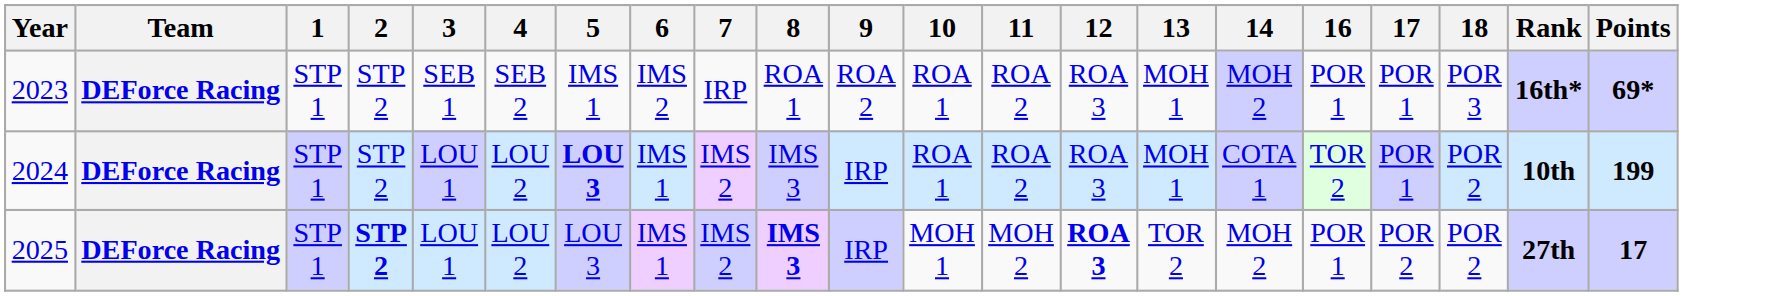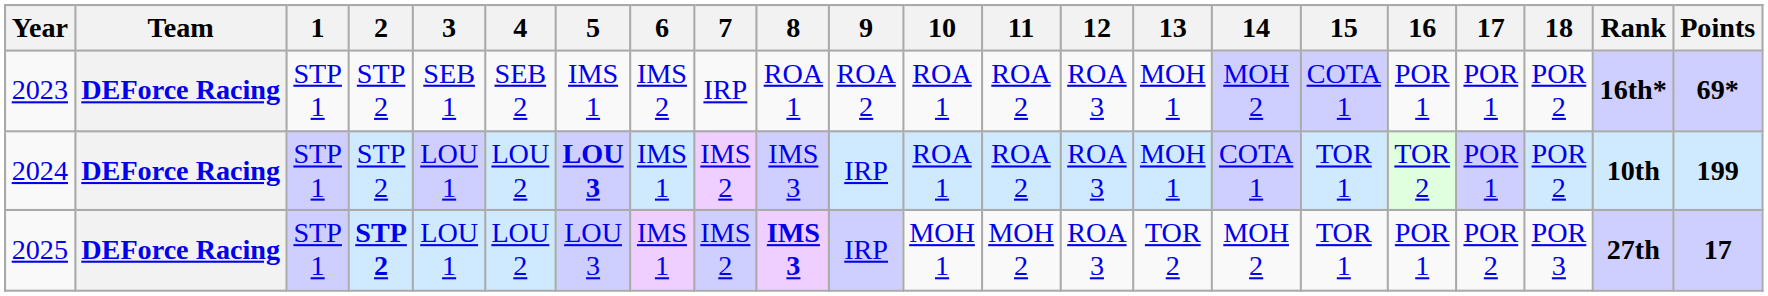 <table class="wikitable" style="text-align:center; font-size:85%">
 <tr>
 <th>Year</th>
 <th>Team</th>
 <th>1</th>
 <th>2</th>
 <th>3</th>
 <th>4</th>
 <th>5</th>
 <th>6</th>
 <th>7</th>
 <th>8</th>
 <th>9</th>
 <th>10</th>
 <th>11</th>
 <th>12</th>
 <th>13</th>
 <th>14</th>
+<th>15</th>
 <th>16</th>
 <th>17</th>
 <th>18</th>
 <th>Rank</th>
 <th>Points</th>
 </tr>
 <tr>
 <td><a href='#'>2023</a></td>
 <th nowrap><a href='#'>DEForce Racing</a></th>
 <td style="background:#;"><a href='#'>STP<br>1</a><br></td>
 <td style="background:#;"><a href='#'>STP<br>2</a><br></td>
 <td style="background:#;"><a href='#'>SEB<br>1</a><br></td>
 <td style="background:#;"><a href='#'>SEB<br>2</a><br></td>
 <td style="background:#;"><a href='#'>IMS<br>1</a><br></td>
 <td style="background:#;"><a href='#'>IMS<br>2</a><br></td>
 <td style="background:#;"><a href='#'>IRP</a><br></td>
 <td style="background:#;"><a href='#'>ROA<br>1</a><br></td>
 <td style="background:#;"><a href='#'>ROA<br>2</a><br></td>
 <td style="background:#;"><a href='#'>ROA<br>1</a><br></td>
 <td style="background:#;"><a href='#'>ROA<br>2</a><br></td>
 <td style="background:#;"><a href='#'>ROA<br>3</a><br></td>
 <td style="background:#;"><a href='#'>MOH<br>1</a><br></td>
 <td style="background:#CFCFFF;"><a href='#'>MOH<br>2</a><br></td>
+<td style="background:#CFCFFF;"><a href='#'>COTA<br>1</a><br></td>
 <td style="background:#;"><a href='#'>POR<br>1</a><br></td>
 <td style="background:#;"><a href='#'>POR<br>1</a><br></td>
-<td style="background:#;"><a href='#'>POR<br>3</a><br></td>
+<td style="background:#;"><a href='#'>POR<br>2</a><br></td>
 <th style="background:#CFCFFF;">16th*</th>
 <th style="background:#CFCFFF;">69*</th>
 </tr>
 <tr>
 <td><a href='#'>2024</a></td>
 <th nowrap><a href='#'>DEForce Racing</a></th>
 <td style="background:#CFCFFF;"><a href='#'>STP<br>1</a><br></td>
 <td style="background:#CFEAFF;"><a href='#'>STP<br>2</a><br></td>
 <td style="background:#CFCFFF;"><a href='#'>LOU<br>1</a><br></td>
 <td style="background:#CFEAFF;"><a href='#'>LOU<br>2</a><br></td>
 <td style="background:#CFCFFF;"><strong><a href='#'>LOU<br>3</a><br></strong></td>
 <td style="background:#CFEAFF;"><a href='#'>IMS<br>1</a><br></td>
 <td style="background:#EFCFFF;"><a href='#'>IMS<br>2</a><br></td>
 <td style="background:#CFCFFF;"><a href='#'>IMS<br>3</a><br></td>
 <td style="background:#CFEAFF;"><a href='#'>IRP</a><br></td>
 <td style="background:#CFEAFF;"><a href='#'>ROA<br>1</a><br></td>
 <td style="background:#CFEAFF;"><a href='#'>ROA<br>2</a><br></td>
 <td style="background:#CFEAFF;"><a href='#'>ROA<br>3</a><br></td>
 <td style="background:#CFEAFF;"><a href='#'>MOH<br>1</a><br></td>
 <td style="background:#CFCFFF;"><a href='#'>COTA<br>1</a><br></td>
+<td style="background:#CFEAFF;"><a href='#'>TOR<br>1</a><br></td>
 <td style="background:#DFFFDF;"><a href='#'>TOR<br>2</a><br></td>
 <td style="background:#CFCFFF;"><a href='#'>POR<br>1</a><br></td>
 <td style="background:#CFEAFF;"><a href='#'>POR<br>2</a><br></td>
 <th style="background:#CFEAFF;">10th</th>
 <th style="background:#CFEAFF;">199</th>
 </tr>
 <tr>
 <td><a href='#'>2025</a></td>
 <th><a href='#'>DEForce Racing</a></th>
 <td style="background:#CFCFFF;"><a href='#'>STP<br>1</a><br></td>
 <td style="background:#CFEAFF;"><strong><a href='#'>STP<br>2</a><br></strong></td>
 <td style="background:#CFEAFF;"><a href='#'>LOU<br>1</a><br></td>
 <td style="background:#CFEAFF;"><a href='#'>LOU<br>2</a><br></td>
 <td style="background:#CFCFFF;"><a href='#'>LOU<br>3</a><br></td>
 <td style="background:#EFCFFF;"><a href='#'>IMS<br>1</a><br></td>
 <td style="background:#CFCFFF;"><a href='#'>IMS<br>2</a><br></td>
 <td style="background:#EFCFFF;"><strong><a href='#'>IMS<br>3</a><br></strong></td>
 <td style="background:#CFCFFF;"><a href='#'>IRP</a><br></td>
 <td style="background:#;"><a href='#'>MOH<br>1</a><br></td>
 <td style="background:#;"><a href='#'>MOH<br>2</a><br></td>
-<td style="background:#;"><strong><a href='#'>ROA<br>3</a><br></strong></td>
+<td style="background:#;"><a href='#'>ROA<br>3</a><br></td>
 <td style="background:#;"><a href='#'>TOR<br>2</a><br></td>
 <td style="background:#;"><a href='#'>MOH<br>2</a><br></td>
+<td style="background:#;"><a href='#'>TOR<br>1</a><br></td>
 <td style="background:#;"><a href='#'>POR<br>1</a><br></td>
 <td style="background:#;"><a href='#'>POR<br>2</a><br></td>
-<td style="background:#;"><a href='#'>POR<br>2</a><br></td>
+<td style="background:#;"><a href='#'>POR<br>3</a><br></td>
 <th style="background:#CFCFFF;">27th</th>
 <th style="background:#CFCFFF;">17</th>
 </tr>
 </table>
